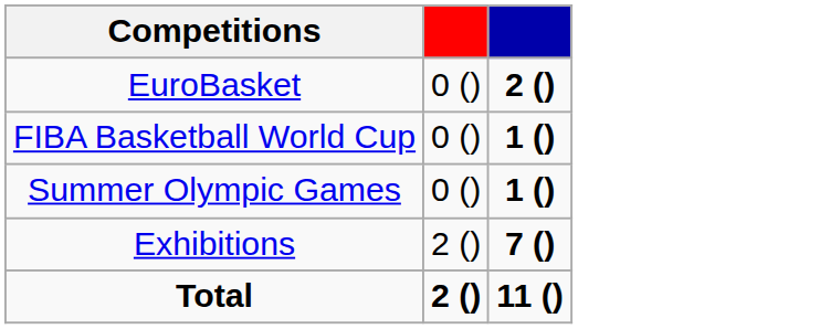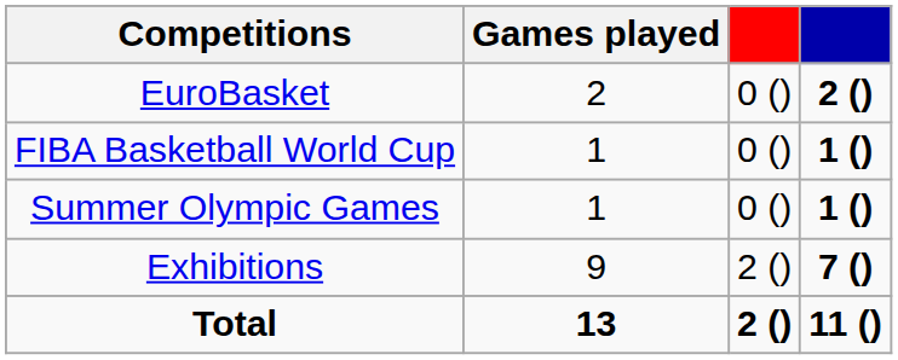 <table class="wikitable sortable" style="text-align:center">
 <tr>
 <th>Competitions</th>
+<th>Games played</th>
 <th style="background-color:#FF0000;"></th>
 <th style="background-color:#0000aa;"></th>
 </tr>
 <tr>
 <td><a href='#'>EuroBasket</a></td>
+<td>2</td>
 <td>0 ()</td>
 <td><strong>2 ()</strong></td>
 </tr>
 <tr>
 <td><a href='#'>FIBA Basketball World Cup</a></td>
+<td>1</td>
 <td>0 ()</td>
 <td><strong>1 ()</strong></td>
 </tr>
 <tr>
 <td><a href='#'>Summer Olympic Games</a></td>
+<td>1</td>
 <td>0 ()</td>
 <td><strong>1 ()</strong></td>
 </tr>
 <tr>
 <td><a href='#'>Exhibitions</a></td>
+<td>9</td>
 <td>2 ()</td>
 <td><strong>7 ()</strong></td>
 </tr>
 <tr>
 <td><strong>Total</strong></td>
+<td><strong>13</strong></td>
 <td><strong>2 ()</strong></td>
 <td><strong>11 ()</strong></td>
 </tr>
 </table>
